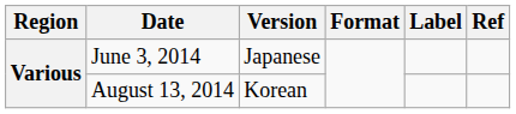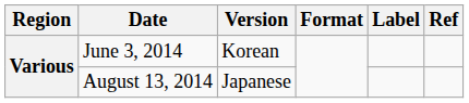 <table class="wikitable plainrowheaders">
 <tr>
 <th scope="col">Region</th>
 <th scope="col">Date</th>
 <th scope="col">Version</th>
 <th scope="col">Format</th>
 <th scope="col">Label</th>
 <th scope="col">Ref</th>
 </tr>
 <tr>
 <th rowspan="2" scope="row">Various </th>
 <td>June 3, 2014</td>
-<td>Japanese</td>
+<td>Korean</td>
 <td rowspan="2"></td>
 <td></td>
 </tr>
 <tr>
 <td>August 13, 2014</td>
-<td>Korean</td>
+<td>Japanese</td>
 <td></td>
 <td rowspan="2"></td>
 </tr>
 </table>
